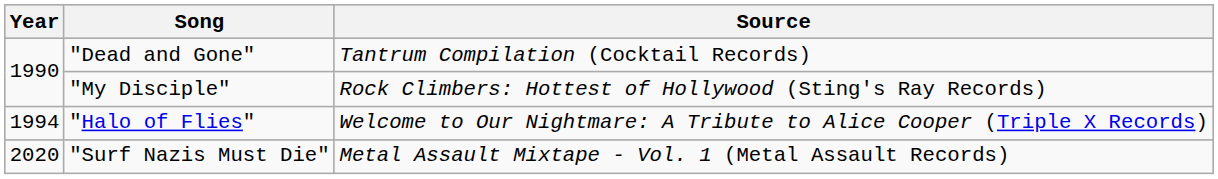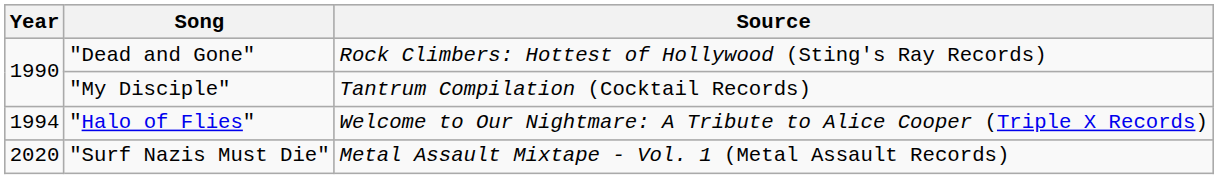 <table class="wikitable">
 <tr>
 <th>Year</th>
 <th>Song</th>
 <th>Source</th>
 </tr>
 <tr>
 <td rowspan="2">1990</td>
 <td>"Dead and Gone"</td>
-<td><em>Tantrum Compilation</em> (Cocktail Records)</td>
+<td><em>Rock Climbers: Hottest of Hollywood</em> (Sting's Ray Records)</td>
 </tr>
 <tr>
 <td>"My Disciple"</td>
-<td><em>Rock Climbers: Hottest of Hollywood</em> (Sting's Ray Records)</td>
+<td><em>Tantrum Compilation</em> (Cocktail Records)</td>
 </tr>
 <tr>
 <td>1994</td>
 <td>"<a href='#'>Halo of Flies</a>"</td>
 <td><em>Welcome to Our Nightmare: A Tribute to Alice Cooper</em> (<a href='#'>Triple X Records</a>)</td>
 </tr>
 <tr>
 <td>2020</td>
 <td>"Surf Nazis Must Die"</td>
 <td><em>Metal Assault Mixtape - Vol. 1</em> (Metal Assault Records)</td>
 </tr>
 </table>
